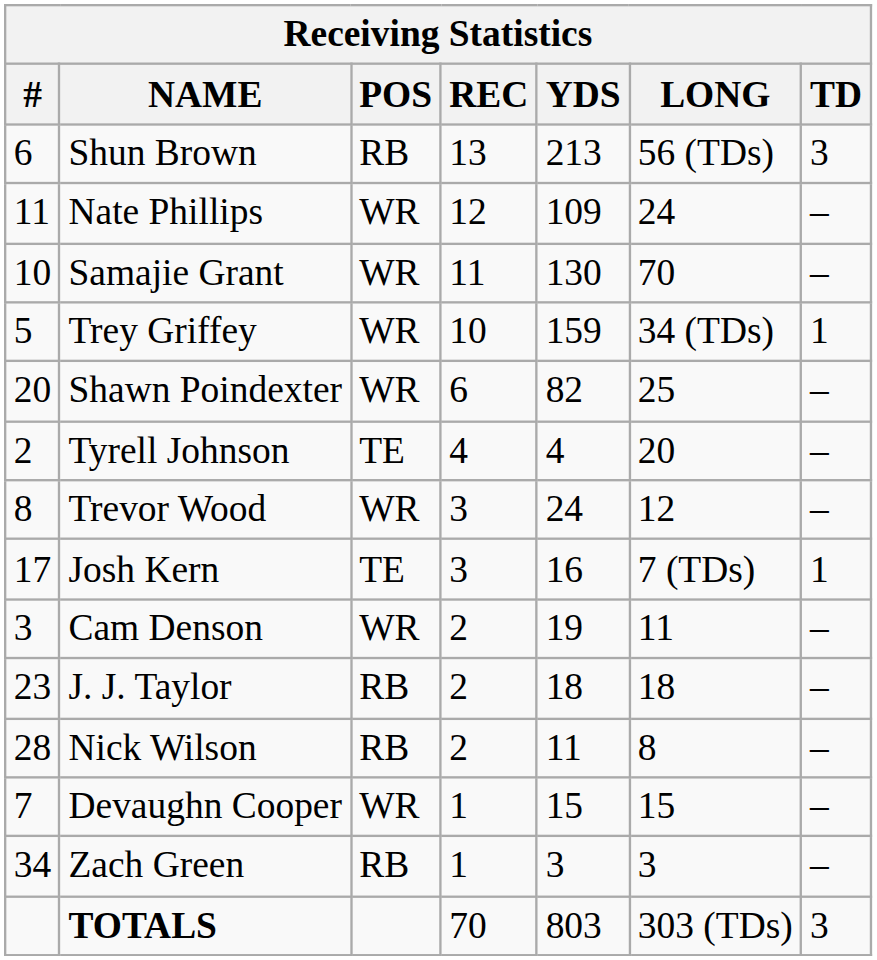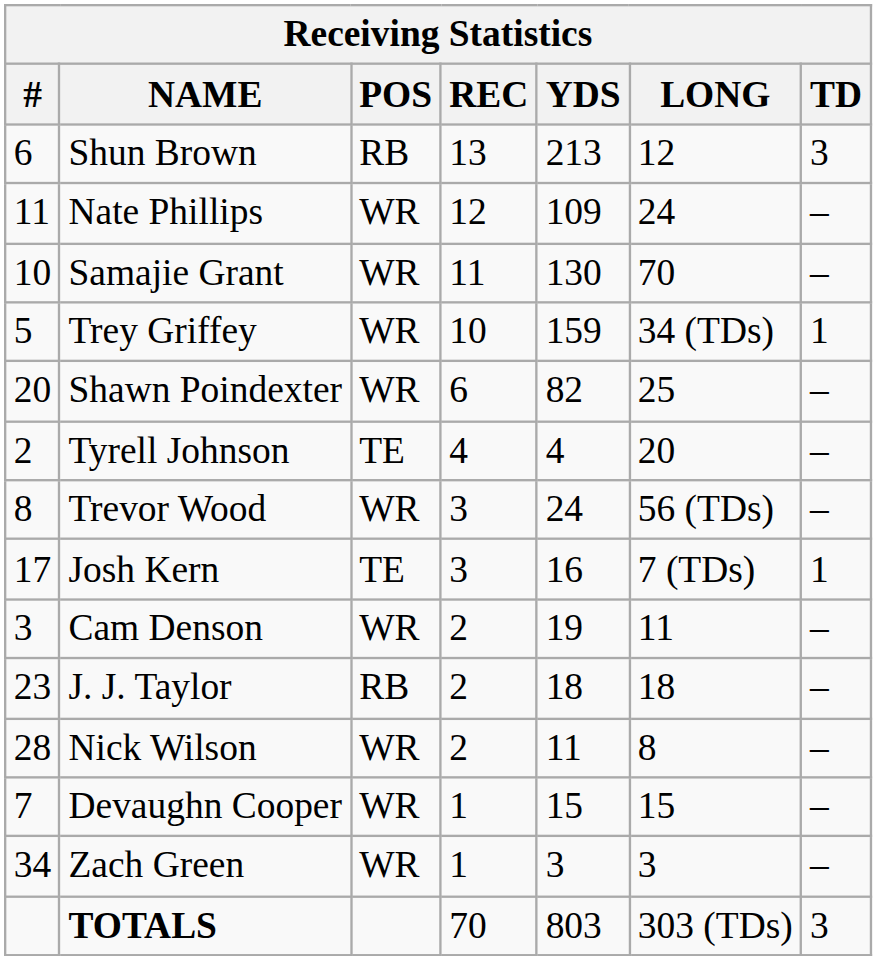 <table class="wikitable sortable collapsible collapsed">
 <tr>
 <th colspan="7">Receiving Statistics</th>
 </tr>
 <tr>
 <th>#</th>
 <th>NAME</th>
 <th>POS</th>
 <th>REC</th>
 <th>YDS</th>
 <th>LONG</th>
 <th>TD</th>
 </tr>
 <tr>
 <td>6</td>
 <td>Shun Brown</td>
 <td>RB</td>
 <td>13</td>
 <td>213</td>
-<td>56 (TDs)</td>
+<td>12</td>
 <td>3</td>
 </tr>
 <tr>
 <td>11</td>
 <td>Nate Phillips</td>
 <td>WR</td>
 <td>12</td>
 <td>109</td>
 <td>24</td>
 <td>–</td>
 </tr>
 <tr>
 <td>10</td>
 <td>Samajie Grant</td>
 <td>WR</td>
 <td>11</td>
 <td>130</td>
 <td>70</td>
 <td>–</td>
 </tr>
 <tr>
 <td>5</td>
 <td>Trey Griffey</td>
 <td>WR</td>
 <td>10</td>
 <td>159</td>
 <td>34 (TDs)</td>
 <td>1</td>
 </tr>
 <tr>
 <td>20</td>
 <td>Shawn Poindexter</td>
 <td>WR</td>
 <td>6</td>
 <td>82</td>
 <td>25</td>
 <td>–</td>
 </tr>
 <tr>
 <td>2</td>
 <td>Tyrell Johnson</td>
 <td>TE</td>
 <td>4</td>
 <td>4</td>
 <td>20</td>
 <td>–</td>
 </tr>
 <tr>
 <td>8</td>
 <td>Trevor Wood</td>
 <td>WR</td>
 <td>3</td>
 <td>24</td>
-<td>12</td>
+<td>56 (TDs)</td>
 <td>–</td>
 </tr>
 <tr>
 <td>17</td>
 <td>Josh Kern</td>
 <td>TE</td>
 <td>3</td>
 <td>16</td>
 <td>7 (TDs)</td>
 <td>1</td>
 </tr>
 <tr>
 <td>3</td>
 <td>Cam Denson</td>
 <td>WR</td>
 <td>2</td>
 <td>19</td>
 <td>11</td>
 <td>–</td>
 </tr>
 <tr>
 <td>23</td>
 <td>J. J. Taylor</td>
 <td>RB</td>
 <td>2</td>
 <td>18</td>
 <td>18</td>
 <td>–</td>
 </tr>
 <tr>
 <td>28</td>
 <td>Nick Wilson</td>
-<td>RB</td>
+<td>WR</td>
 <td>2</td>
 <td>11</td>
 <td>8</td>
 <td>–</td>
 </tr>
 <tr>
 <td>7</td>
 <td>Devaughn Cooper</td>
 <td>WR</td>
 <td>1</td>
 <td>15</td>
 <td>15</td>
 <td>–</td>
 </tr>
 <tr>
 <td>34</td>
 <td>Zach Green</td>
-<td>RB</td>
+<td>WR</td>
 <td>1</td>
 <td>3</td>
 <td>3</td>
 <td>–</td>
 </tr>
 <tr>
 <td></td>
 <td><strong>TOTALS</strong></td>
 <td></td>
 <td>70</td>
 <td>803</td>
 <td>303 (TDs)</td>
 <td>3</td>
 </tr>
 </table>
